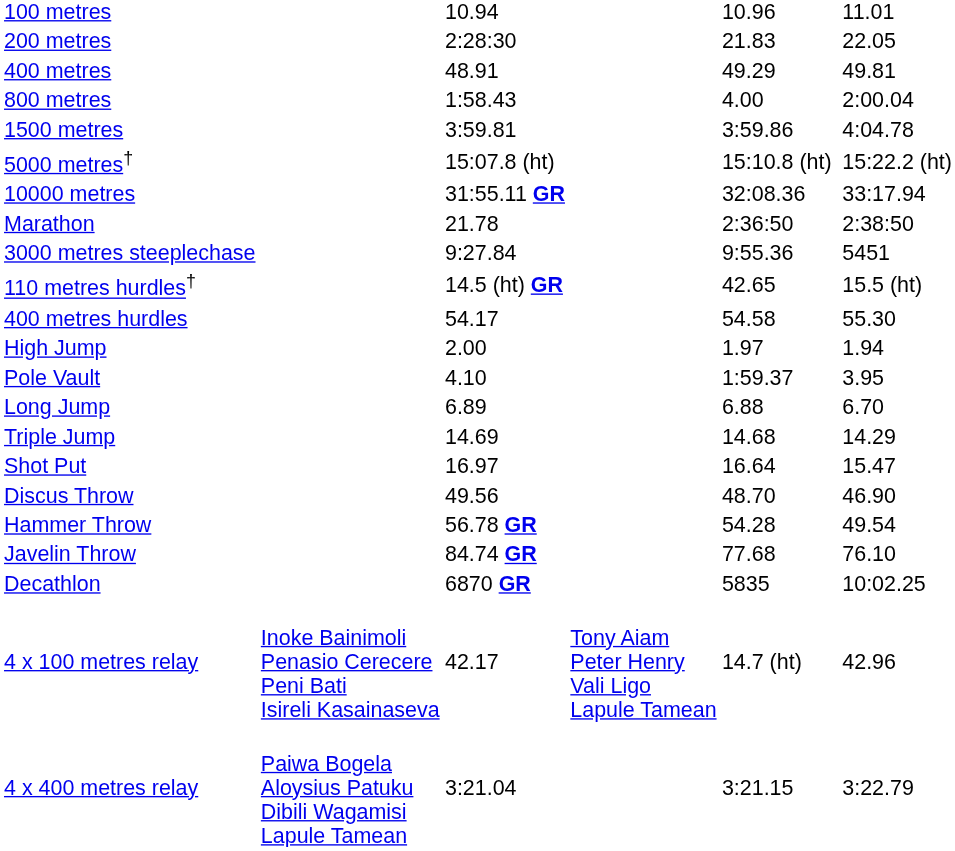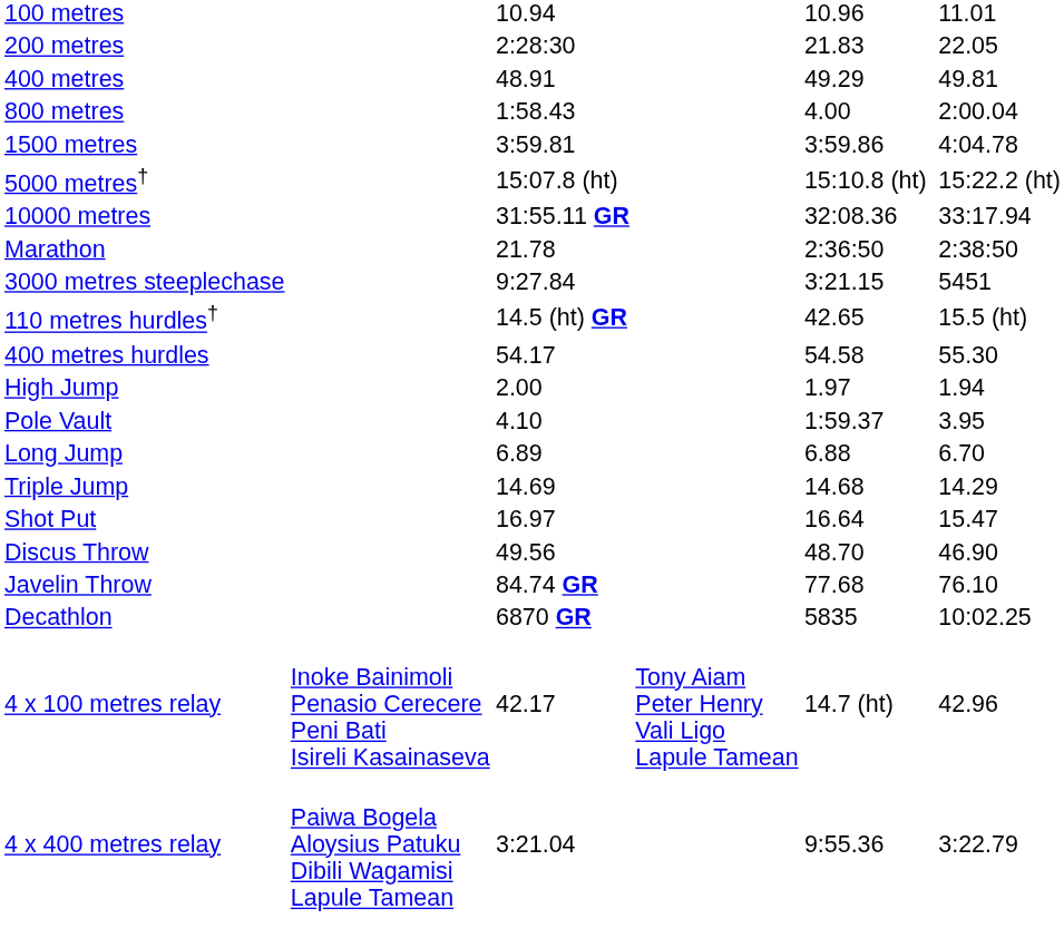 <table>
 <tr>
 <td><a href='#'>100 metres</a></td>
 <td></td>
 <td>10.94</td>
 <td></td>
 <td>10.96</td>
 <td> <br> </td>
 <td>11.01</td>
 </tr>
 <tr>
 <td><a href='#'>200 metres</a></td>
 <td></td>
 <td>2:28:30</td>
 <td></td>
 <td>21.83</td>
 <td></td>
 <td>22.05</td>
 </tr>
 <tr>
 <td><a href='#'>400 metres</a></td>
 <td></td>
 <td>48.91</td>
 <td></td>
 <td>49.29</td>
 <td></td>
 <td>49.81</td>
 </tr>
 <tr>
 <td><a href='#'>800 metres</a></td>
 <td></td>
 <td>1:58.43</td>
 <td></td>
 <td>4.00</td>
 <td></td>
 <td>2:00.04</td>
 </tr>
 <tr>
 <td><a href='#'>1500 metres</a></td>
 <td></td>
 <td>3:59.81</td>
 <td></td>
 <td>3:59.86</td>
 <td></td>
 <td>4:04.78</td>
 </tr>
 <tr>
 <td><a href='#'>5000 metres</a><sup>†</sup></td>
 <td></td>
 <td>15:07.8 (ht)</td>
 <td></td>
 <td>15:10.8 (ht)</td>
 <td></td>
 <td>15:22.2 (ht)</td>
 </tr>
 <tr>
 <td><a href='#'>10000 metres</a></td>
 <td></td>
 <td>31:55.11 <strong><a href='#'>GR</a></strong></td>
 <td></td>
 <td>32:08.36</td>
 <td></td>
 <td>33:17.94</td>
 </tr>
 <tr>
 <td><a href='#'>Marathon</a></td>
 <td></td>
 <td>21.78</td>
 <td></td>
 <td>2:36:50</td>
 <td></td>
 <td>2:38:50</td>
 </tr>
 <tr>
 <td><a href='#'>3000 metres steeplechase</a></td>
 <td></td>
 <td>9:27.84</td>
 <td></td>
-<td>9:55.36</td>
+<td>3:21.15</td>
 <td></td>
 <td>5451</td>
 </tr>
 <tr>
 <td><a href='#'>110 metres hurdles</a><sup>†</sup></td>
 <td></td>
 <td>14.5 (ht) <strong><a href='#'>GR</a></strong></td>
 <td></td>
 <td>42.65</td>
 <td></td>
 <td>15.5 (ht)</td>
 </tr>
 <tr>
 <td><a href='#'>400 metres hurdles</a></td>
 <td></td>
 <td>54.17</td>
 <td></td>
 <td>54.58</td>
 <td> <br> </td>
 <td>55.30</td>
 </tr>
 <tr>
 <td><a href='#'>High Jump</a></td>
 <td></td>
 <td>2.00</td>
 <td></td>
 <td>1.97</td>
 <td></td>
 <td>1.94</td>
 </tr>
 <tr>
 <td><a href='#'>Pole Vault</a></td>
 <td></td>
 <td>4.10</td>
 <td></td>
 <td>1:59.37</td>
 <td></td>
 <td>3.95</td>
 </tr>
 <tr>
 <td><a href='#'>Long Jump</a></td>
 <td></td>
 <td>6.89</td>
 <td></td>
 <td>6.88</td>
 <td></td>
 <td>6.70</td>
 </tr>
 <tr>
 <td><a href='#'>Triple Jump</a></td>
 <td></td>
 <td>14.69</td>
 <td></td>
 <td>14.68</td>
 <td></td>
 <td>14.29</td>
 </tr>
 <tr>
 <td><a href='#'>Shot Put</a></td>
 <td></td>
 <td>16.97</td>
 <td></td>
 <td>16.64</td>
 <td></td>
 <td>15.47</td>
 </tr>
 <tr>
 <td><a href='#'>Discus Throw</a></td>
 <td></td>
 <td>49.56</td>
 <td></td>
 <td>48.70</td>
 <td></td>
 <td>46.90</td>
 </tr>
 <tr>
-<td><a href='#'>Hammer Throw</a></td>
-<td></td>
-<td>56.78 <strong><a href='#'>GR</a></strong></td>
-<td></td>
-<td>54.28</td>
-<td></td>
-<td>49.54</td>
-</tr>
-<tr>
 <td><a href='#'>Javelin Throw</a></td>
 <td></td>
 <td>84.74 <strong><a href='#'>GR</a></strong></td>
 <td></td>
 <td>77.68</td>
 <td></td>
 <td>76.10</td>
 </tr>
 <tr>
 <td><a href='#'>Decathlon</a></td>
 <td></td>
 <td>6870 <strong><a href='#'>GR</a></strong></td>
 <td></td>
 <td>5835</td>
 <td></td>
 <td>10:02.25</td>
 </tr>
 <tr>
 <td><a href='#'>4 x 100 metres relay</a></td>
 <td> <br> <a href='#'>Inoke Bainimoli</a> <br> <a href='#'>Penasio Cerecere</a> <br> <a href='#'>Peni Bati</a> <br> <a href='#'>Isireli Kasainaseva</a></td>
 <td>42.17</td>
 <td> <br> <a href='#'>Tony Aiam</a> <br> <a href='#'>Peter Henry</a> <br> <a href='#'>Vali Ligo</a> <br> <a href='#'>Lapule Tamean</a></td>
 <td>14.7 (ht)</td>
 <td></td>
 <td>42.96</td>
 </tr>
 <tr>
 <td><a href='#'>4 x 400 metres relay</a></td>
 <td> <br> <a href='#'>Paiwa Bogela</a> <br> <a href='#'>Aloysius Patuku</a> <br> <a href='#'>Dibili Wagamisi</a> <br> <a href='#'>Lapule Tamean</a></td>
 <td>3:21.04</td>
 <td></td>
-<td>3:21.15</td>
+<td>9:55.36</td>
 <td></td>
 <td>3:22.79</td>
 </tr>
 </table>
